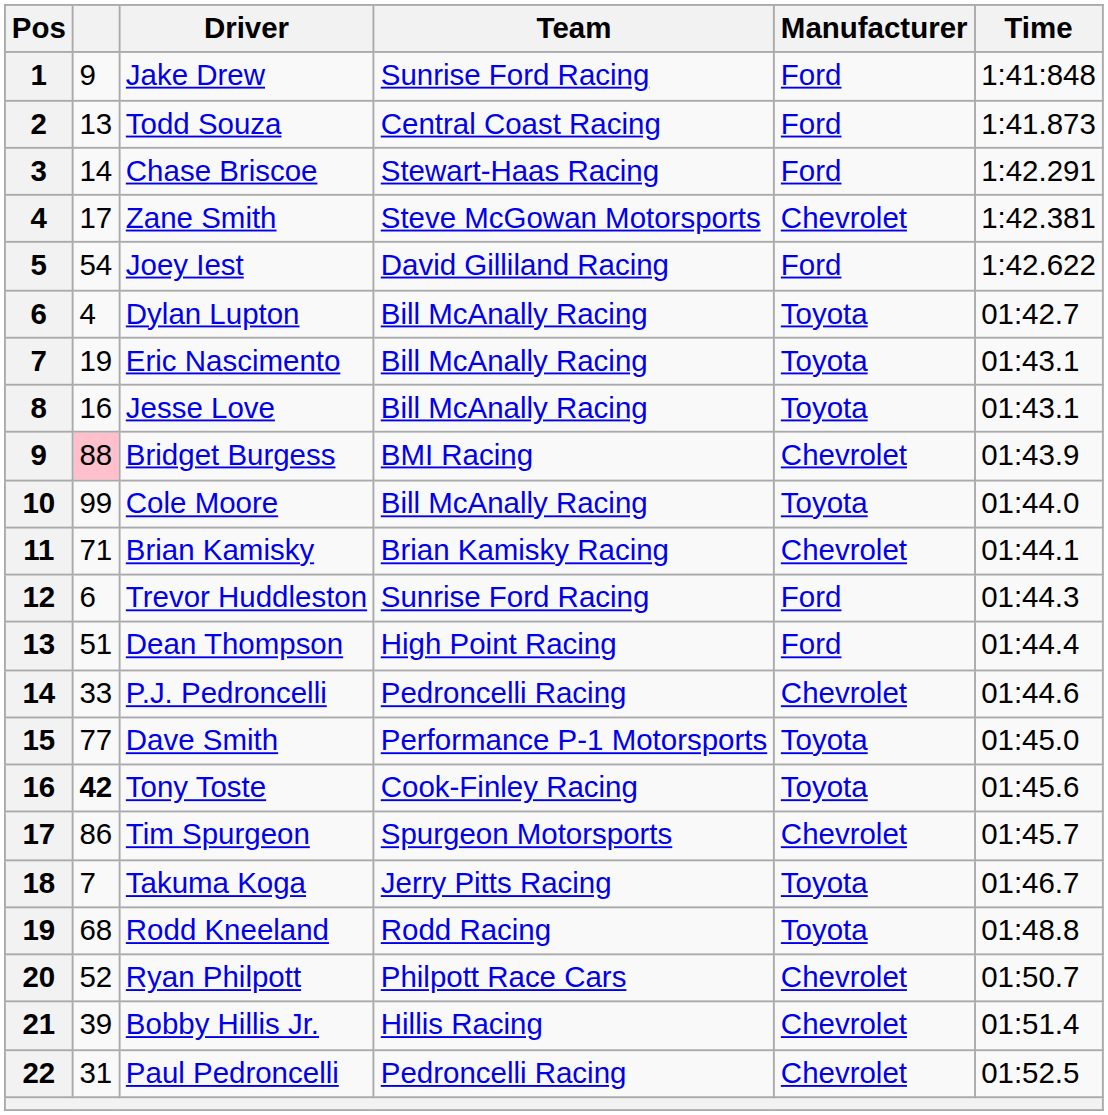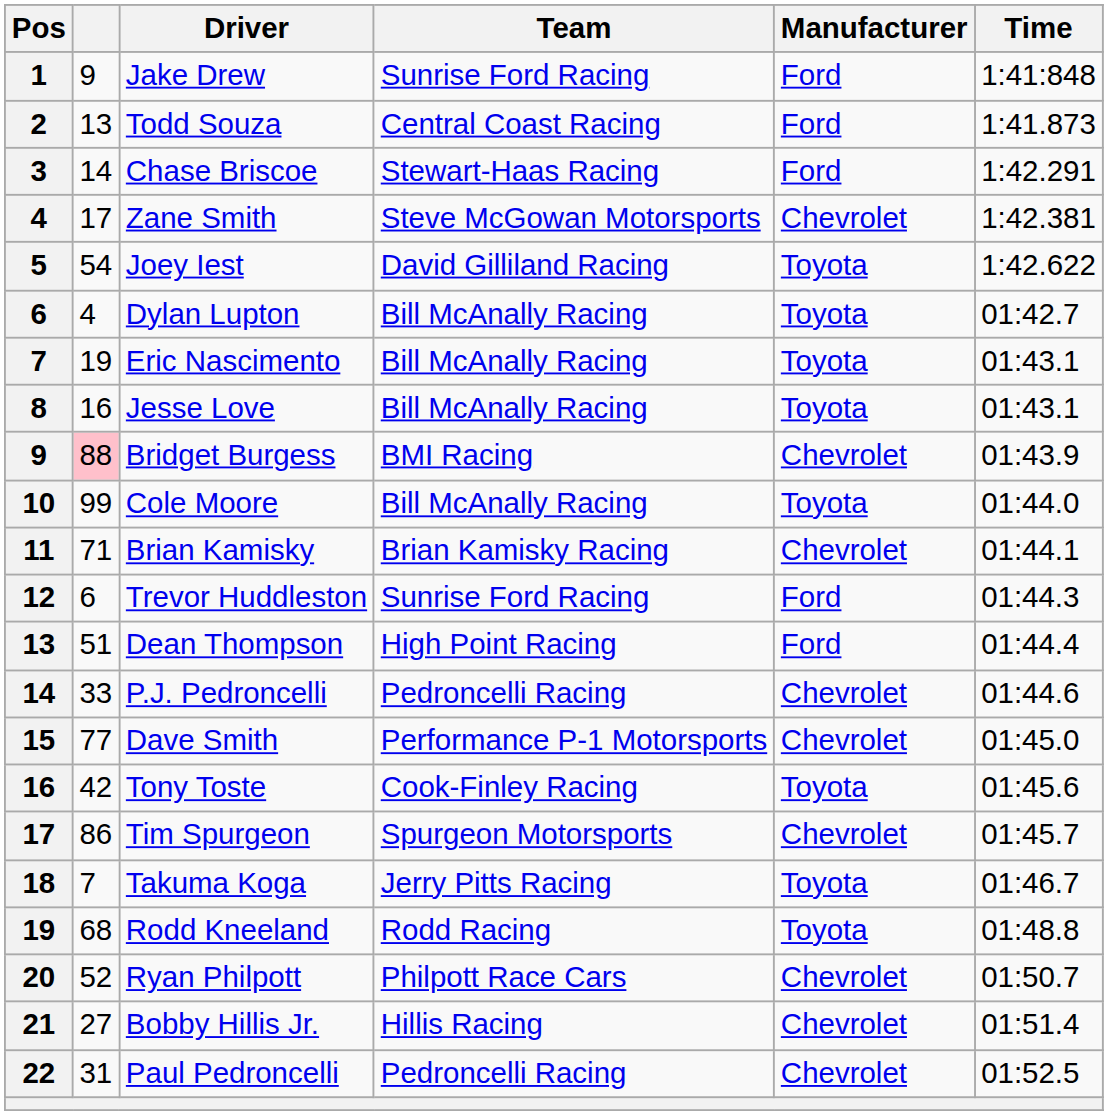 <table class="wikitable" style="font-size:98%">
 <tr>
 <th>Pos</th>
 <th></th>
 <th>Driver</th>
 <th>Team</th>
 <th>Manufacturer</th>
 <th>Time</th>
 </tr>
 <tr>
 <th>1</th>
 <td>9</td>
 <td><a href='#'>Jake Drew</a></td>
 <td><a href='#'>Sunrise Ford Racing</a></td>
 <td><a href='#'>Ford</a></td>
 <td>1:41:848</td>
 </tr>
 <tr>
 <th>2</th>
 <td>13</td>
 <td><a href='#'>Todd Souza</a></td>
 <td><a href='#'>Central Coast Racing</a></td>
 <td><a href='#'>Ford</a></td>
 <td>1:41.873</td>
 </tr>
 <tr>
 <th>3</th>
 <td>14</td>
 <td><a href='#'>Chase Briscoe</a></td>
 <td><a href='#'>Stewart-Haas Racing</a></td>
 <td><a href='#'>Ford</a></td>
 <td>1:42.291</td>
 </tr>
 <tr>
 <th>4</th>
 <td>17</td>
 <td><a href='#'>Zane Smith</a></td>
 <td><a href='#'>Steve McGowan Motorsports</a></td>
 <td><a href='#'>Chevrolet</a></td>
 <td>1:42.381</td>
 </tr>
 <tr>
 <th>5</th>
 <td>54</td>
 <td><a href='#'>Joey Iest</a></td>
 <td><a href='#'>David Gilliland Racing</a></td>
-<td><a href='#'>Ford</a></td>
+<td><a href='#'>Toyota</a></td>
 <td>1:42.622</td>
 </tr>
 <tr>
 <th>6</th>
 <td>4</td>
 <td><a href='#'>Dylan Lupton</a></td>
 <td><a href='#'>Bill McAnally Racing</a></td>
 <td><a href='#'>Toyota</a></td>
 <td>01:42.7</td>
 </tr>
 <tr>
 <th>7</th>
 <td>19</td>
 <td><a href='#'>Eric Nascimento</a></td>
 <td><a href='#'>Bill McAnally Racing</a></td>
 <td><a href='#'>Toyota</a></td>
 <td>01:43.1</td>
 </tr>
 <tr>
 <th>8</th>
 <td>16</td>
 <td><a href='#'>Jesse Love</a></td>
 <td><a href='#'>Bill McAnally Racing</a></td>
 <td><a href='#'>Toyota</a></td>
 <td>01:43.1</td>
 </tr>
 <tr>
 <th>9</th>
 <td style="background: pink;">88</td>
 <td><a href='#'>Bridget Burgess</a></td>
 <td><a href='#'>BMI Racing</a></td>
 <td><a href='#'>Chevrolet</a></td>
 <td>01:43.9</td>
 </tr>
 <tr>
 <th>10</th>
 <td>99</td>
 <td><a href='#'>Cole Moore</a></td>
 <td><a href='#'>Bill McAnally Racing</a></td>
 <td><a href='#'>Toyota</a></td>
 <td>01:44.0</td>
 </tr>
 <tr>
 <th>11</th>
 <td>71</td>
 <td><a href='#'>Brian Kamisky</a></td>
 <td><a href='#'>Brian Kamisky Racing</a></td>
 <td><a href='#'>Chevrolet</a></td>
 <td>01:44.1</td>
 </tr>
 <tr>
 <th>12</th>
 <td>6</td>
 <td><a href='#'>Trevor Huddleston</a></td>
 <td><a href='#'>Sunrise Ford Racing</a></td>
 <td><a href='#'>Ford</a></td>
 <td>01:44.3</td>
 </tr>
 <tr>
 <th>13</th>
 <td>51</td>
 <td><a href='#'>Dean Thompson</a></td>
 <td><a href='#'>High Point Racing</a></td>
 <td><a href='#'>Ford</a></td>
 <td>01:44.4</td>
 </tr>
 <tr>
 <th>14</th>
 <td>33</td>
 <td><a href='#'>P.J. Pedroncelli</a></td>
 <td><a href='#'>Pedroncelli Racing</a></td>
 <td><a href='#'>Chevrolet</a></td>
 <td>01:44.6</td>
 </tr>
 <tr>
 <th>15</th>
 <td>77</td>
 <td><a href='#'>Dave Smith</a></td>
 <td><a href='#'>Performance P-1 Motorsports</a></td>
-<td><a href='#'>Toyota</a></td>
+<td><a href='#'>Chevrolet</a></td>
 <td>01:45.0</td>
 </tr>
 <tr>
 <th>16</th>
-<td><strong>42</strong></td>
+<td>42</td>
 <td><a href='#'>Tony Toste</a></td>
 <td><a href='#'>Cook-Finley Racing</a></td>
 <td><a href='#'>Toyota</a></td>
 <td>01:45.6</td>
 </tr>
 <tr>
 <th>17</th>
 <td>86</td>
 <td><a href='#'>Tim Spurgeon</a></td>
 <td><a href='#'>Spurgeon Motorsports</a></td>
 <td><a href='#'>Chevrolet</a></td>
 <td>01:45.7</td>
 </tr>
 <tr>
 <th>18</th>
 <td>7</td>
 <td><a href='#'>Takuma Koga</a></td>
 <td><a href='#'>Jerry Pitts Racing</a></td>
 <td><a href='#'>Toyota</a></td>
 <td>01:46.7</td>
 </tr>
 <tr>
 <th>19</th>
 <td>68</td>
 <td><a href='#'>Rodd Kneeland</a></td>
 <td><a href='#'>Rodd Racing</a></td>
 <td><a href='#'>Toyota</a></td>
 <td>01:48.8</td>
 </tr>
 <tr>
 <th>20</th>
 <td>52</td>
 <td><a href='#'>Ryan Philpott</a></td>
 <td><a href='#'>Philpott Race Cars</a></td>
 <td><a href='#'>Chevrolet</a></td>
 <td>01:50.7</td>
 </tr>
 <tr>
 <th>21</th>
-<td>39</td>
+<td>27</td>
 <td><a href='#'>Bobby Hillis Jr.</a></td>
 <td><a href='#'>Hillis Racing</a></td>
 <td><a href='#'>Chevrolet</a></td>
 <td>01:51.4</td>
 </tr>
 <tr>
 <th>22</th>
 <td>31</td>
 <td><a href='#'>Paul Pedroncelli</a></td>
 <td><a href='#'>Pedroncelli Racing</a></td>
 <td><a href='#'>Chevrolet</a></td>
 <td>01:52.5</td>
 </tr>
 <tr>
 <th colspan="6"></th>
 </tr>
 <tr>
 </tr>
 </table>
